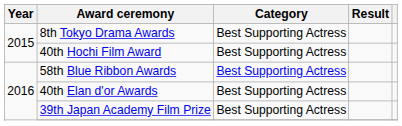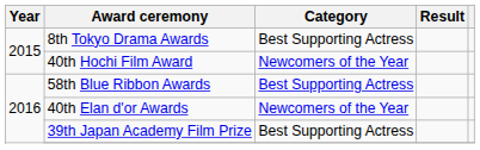 <table class="wikitable sortable">
 <tr>
 <th>Year</th>
 <th>Award ceremony</th>
 <th>Category</th>
 <th>Result</th>
 <th class="unsortable"></th>
 </tr>
 <tr>
 <td rowspan="2">2015</td>
 <td>8th <a href='#'>Tokyo Drama Awards</a></td>
 <td>Best Supporting Actress</td>
 <td></td>
 <td></td>
 </tr>
 <tr>
 <td>40th <a href='#'>Hochi Film Award</a></td>
-<td>Best Supporting Actress</td>
+<td><a href='#'>Newcomers of the Year</a></td>
 <td></td>
 <td></td>
 </tr>
 <tr>
 <td rowspan="4">2016</td>
 <td>58th <a href='#'>Blue Ribbon Awards</a></td>
 <td><a href='#'>Best Supporting Actress</a></td>
 <td></td>
 <td></td>
 </tr>
 <tr>
 <td>40th <a href='#'>Elan d'or Awards</a></td>
-<td>Best Supporting Actress</td>
+<td><a href='#'>Newcomers of the Year</a></td>
 <td></td>
 <td></td>
 </tr>
 <tr>
 <td><a href='#'>39th Japan Academy Film Prize</a></td>
 <td>Best Supporting Actress</td>
 <td></td>
 <td></td>
 </tr>
 <tr>
 </tr>
 </table>
